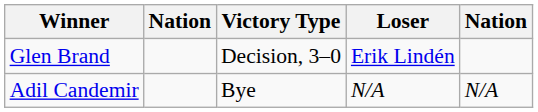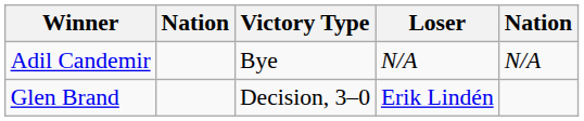 <table class="wikitable sortable" style="text-align:left;">
 <tr>
 <th>Winner</th>
 <th>Nation</th>
 <th>Victory Type</th>
 <th>Loser</th>
 <th>Nation</th>
 </tr>
 <tr>
+<td><a href='#'>Adil Candemir</a></td>
+<td></td>
+<td>Bye</td>
+<td><em>N/A</em></td>
+<td><em>N/A</em></td>
+</tr>
+<tr>
 <td><a href='#'>Glen Brand</a></td>
 <td></td>
 <td>Decision, 3–0</td>
 <td><a href='#'>Erik Lindén</a></td>
 <td></td>
 </tr>
-<tr>
-<td><a href='#'>Adil Candemir</a></td>
-<td></td>
-<td>Bye</td>
-<td><em>N/A</em></td>
-<td><em>N/A</em></td>
-</tr>
 </table>
